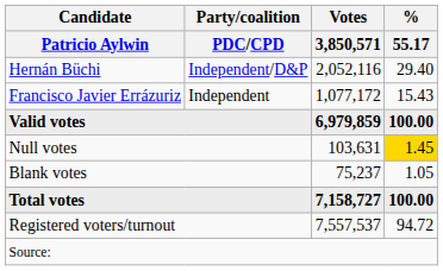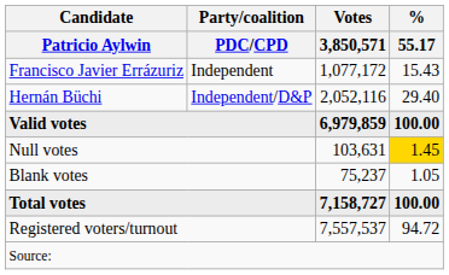 <table class="wikitable" style="text-align: right;">
 <tr>
 <th>Candidate</th>
 <th>Party/coalition</th>
 <th>Votes</th>
 <th>%</th>
 </tr>
 <tr>
 <th align="left"><a href='#'>Patricio Aylwin</a></th>
 <th align="left"><a href='#'>PDC</a>/<a href='#'>CPD</a></th>
 <th>3,850,571</th>
 <th>55.17</th>
 </tr>
 <tr>
+<td align="left"><a href='#'>Francisco Javier Errázuriz</a></td>
+<td align="left">Independent</td>
+<td>1,077,172</td>
+<td>15.43</td>
+</tr>
+<tr>
 <td align="left"><a href='#'>Hernán Büchi</a></td>
 <td align="left"><a href='#'>Independent</a>/<a href='#'>D&P</a></td>
 <td>2,052,116</td>
 <td>29.40</td>
-</tr>
-<tr>
-<td align="left"><a href='#'>Francisco Javier Errázuriz</a></td>
-<td align="left">Independent</td>
-<td>1,077,172</td>
-<td>15.43</td>
 </tr>
 <tr style="font-weight: bold; background: #ececec;">
 <td align="left" colspan="2">Valid votes</td>
 <td>6,979,859</td>
 <td>100.00</td>
 </tr>
 <tr>
 <td align="left" colspan="2">Null votes</td>
 <td>103,631</td>
 <td style="background: gold;">1.45</td>
 </tr>
 <tr>
 <td align="left" colspan="2">Blank votes</td>
 <td>75,237</td>
 <td>1.05</td>
 </tr>
 <tr style="font-weight: bold; background: #ececec;">
 <td align="left" colspan="2">Total votes</td>
 <td>7,158,727</td>
 <td>100.00</td>
 </tr>
 <tr>
 <td align="left" colspan="2">Registered voters/turnout</td>
 <td>7,557,537</td>
 <td>94.72</td>
 </tr>
 <tr>
 <td align="left" colspan="4"><small>Source: </small></td>
 </tr>
 </table>
